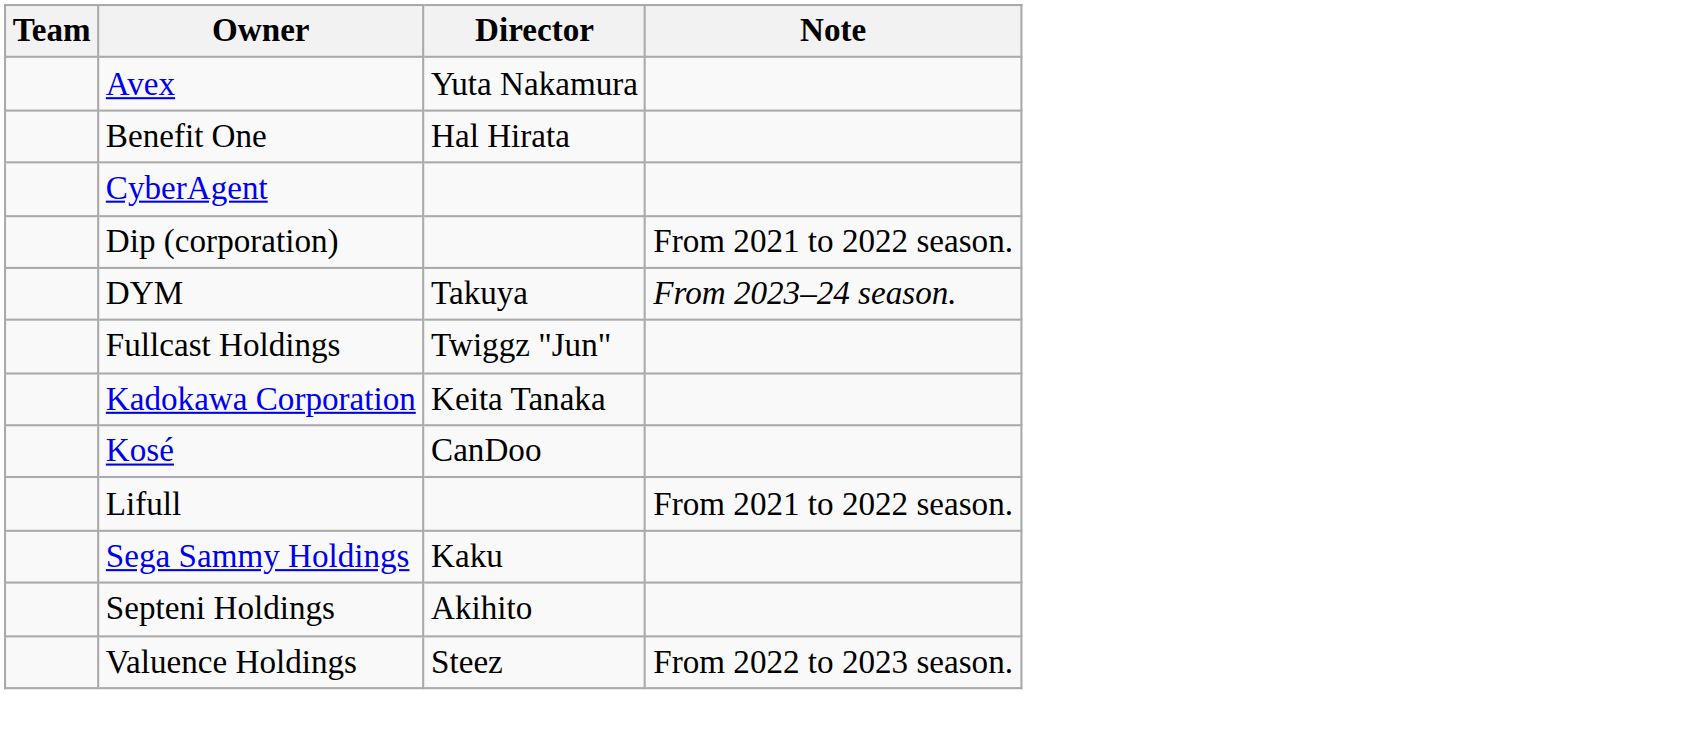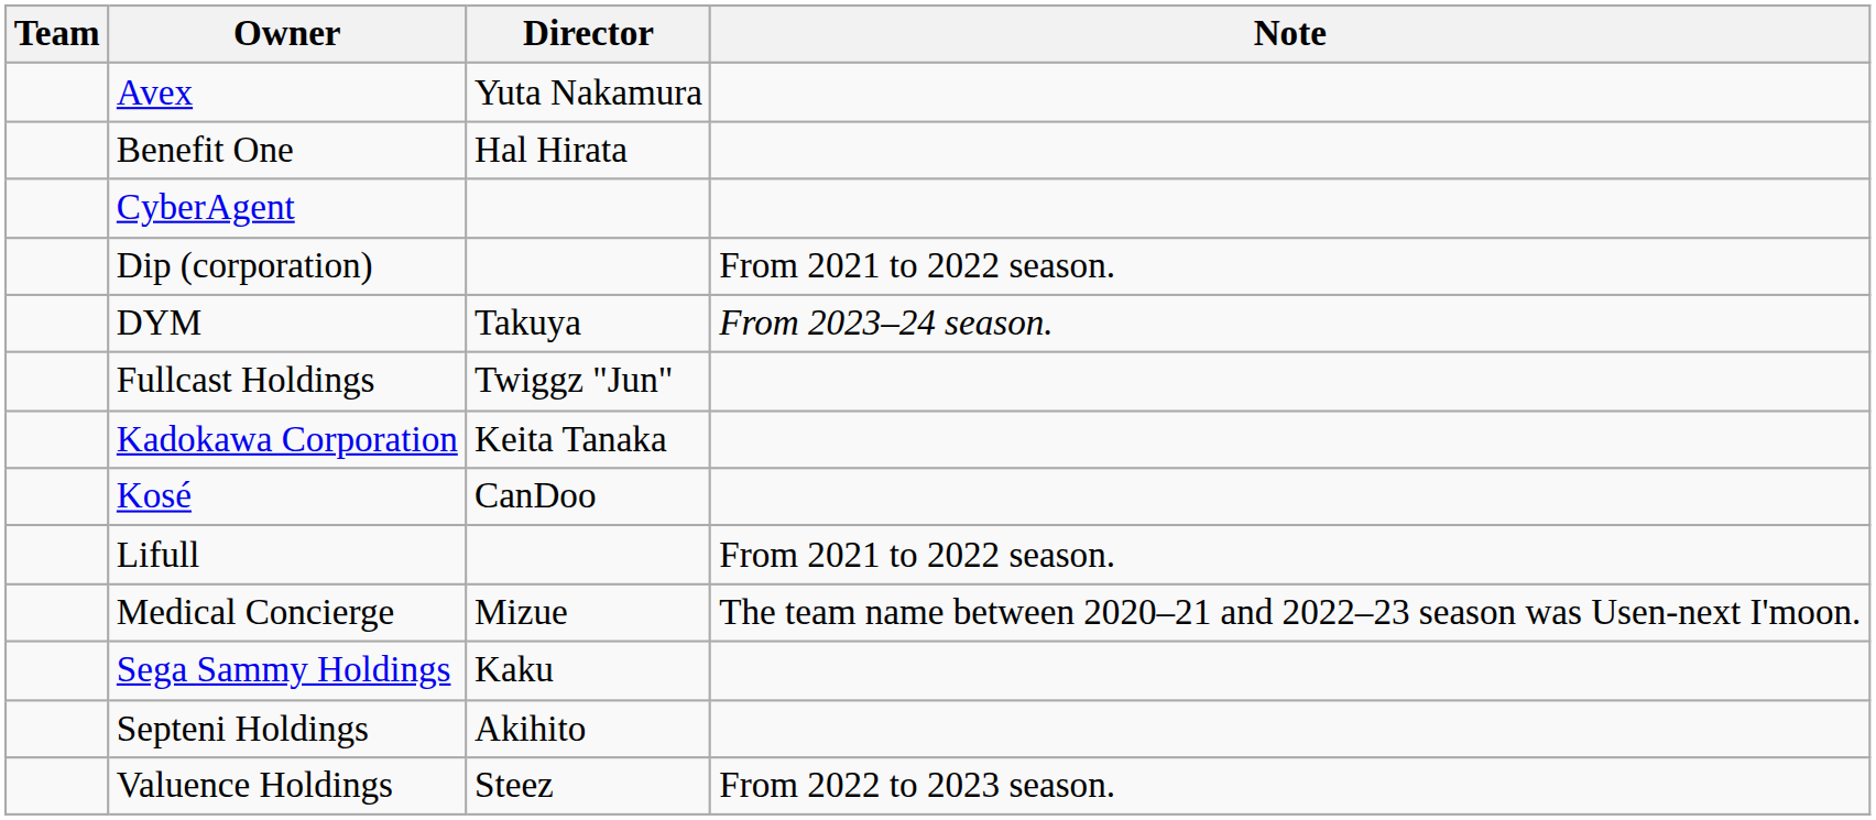 <table class="wikitable">
 <tr>
 <th>Team</th>
 <th>Owner</th>
 <th>Director</th>
 <th>Note</th>
 </tr>
 <tr>
 <td></td>
 <td><a href='#'>Avex</a></td>
 <td>Yuta Nakamura</td>
 <td></td>
 </tr>
 <tr>
 <td></td>
 <td>Benefit One</td>
 <td>Hal Hirata</td>
 <td></td>
 </tr>
 <tr>
 <td></td>
 <td><a href='#'>CyberAgent</a></td>
 <td></td>
 <td></td>
 </tr>
 <tr>
 <td></td>
 <td>Dip (corporation)</td>
 <td></td>
 <td>From 2021 to 2022 season.</td>
 </tr>
 <tr>
 <td></td>
 <td>DYM</td>
 <td>Takuya</td>
 <td><em>From 2023–24 season.</em></td>
 </tr>
 <tr>
 <td></td>
 <td>Fullcast Holdings</td>
 <td>Twiggz "Jun"</td>
 <td></td>
 </tr>
 <tr>
 <td></td>
 <td><a href='#'>Kadokawa Corporation</a></td>
 <td>Keita Tanaka</td>
 <td></td>
 </tr>
 <tr>
 <td></td>
 <td><a href='#'>Kosé</a></td>
 <td>CanDoo</td>
 <td></td>
 </tr>
 <tr>
 <td></td>
 <td>Lifull</td>
 <td></td>
 <td>From 2021 to 2022 season.</td>
 </tr>
 <tr>
 <td></td>
+<td>Medical Concierge</td>
+<td>Mizue</td>
+<td>The team name between 2020–21 and 2022–23 season was Usen-next I'moon.</td>
+</tr>
+<tr>
+<td></td>
 <td><a href='#'>Sega Sammy Holdings</a></td>
 <td>Kaku</td>
 <td></td>
 </tr>
 <tr>
 <td></td>
 <td>Septeni Holdings</td>
 <td>Akihito</td>
 <td></td>
 </tr>
 <tr>
 <td></td>
 <td>Valuence Holdings</td>
 <td>Steez</td>
 <td>From 2022 to 2023 season.</td>
 </tr>
 </table>
